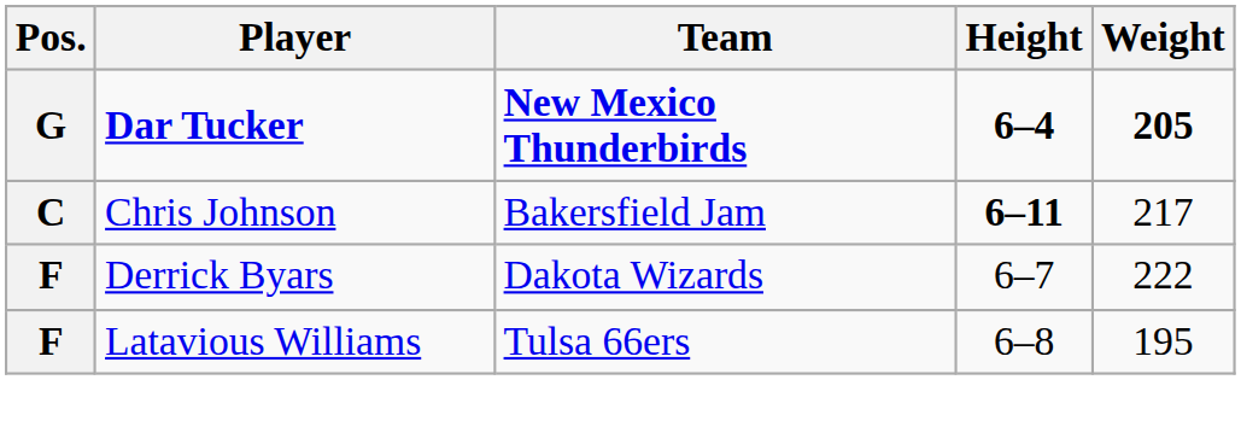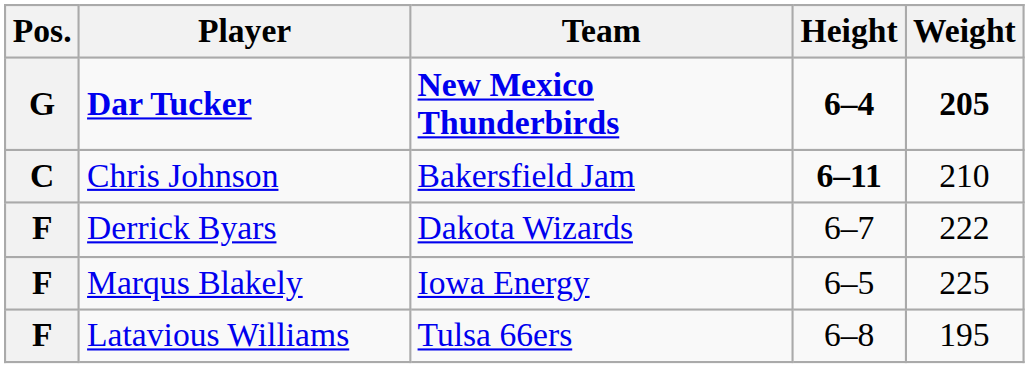 <table class="wikitable">
 <tr>
 <th>Pos.</th>
 <th style="width:150px;">Player</th>
 <th width=175>Team</th>
 <th>Height</th>
 <th>Weight</th>
 </tr>
 <tr>
 <th>G</th>
 <td><strong><a href='#'>Dar Tucker</a></strong></td>
 <td><strong><a href='#'>New Mexico Thunderbirds</a></strong></td>
 <td align=center><strong>6–4</strong></td>
 <td align=center><strong>205</strong></td>
 </tr>
 <tr>
 <th>C</th>
 <td><a href='#'>Chris Johnson</a></td>
 <td><a href='#'>Bakersfield Jam</a></td>
 <td align=center><strong>6–11</strong></td>
-<td align=center>217</td>
+<td align=center>210</td>
 </tr>
 <tr>
 <th>F</th>
 <td><a href='#'>Derrick Byars</a></td>
 <td><a href='#'>Dakota Wizards</a></td>
 <td align=center>6–7</td>
 <td align=center>222</td>
 </tr>
 <tr>
 <th>F</th>
+<td><a href='#'>Marqus Blakely</a></td>
+<td><a href='#'>Iowa Energy</a></td>
+<td align=center>6–5</td>
+<td align=center>225</td>
+</tr>
+<tr>
+<th>F</th>
 <td><a href='#'>Latavious Williams</a></td>
 <td><a href='#'>Tulsa 66ers</a></td>
 <td align=center>6–8</td>
 <td align=center>195</td>
 </tr>
 </table>
